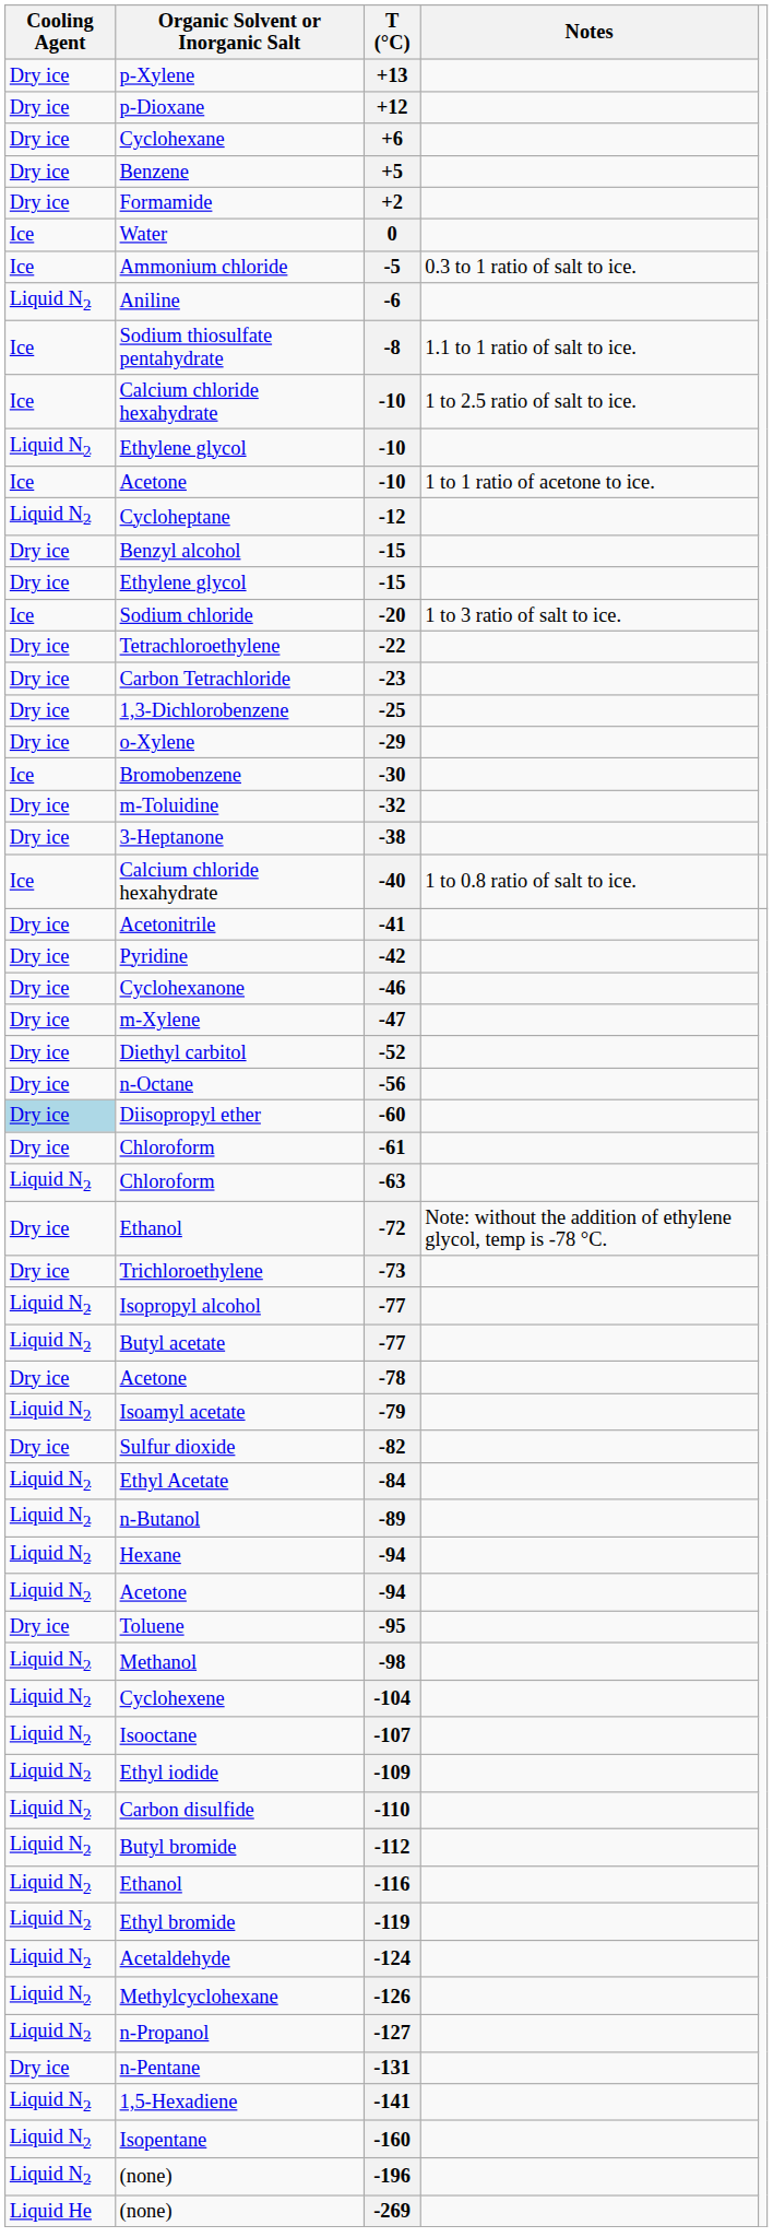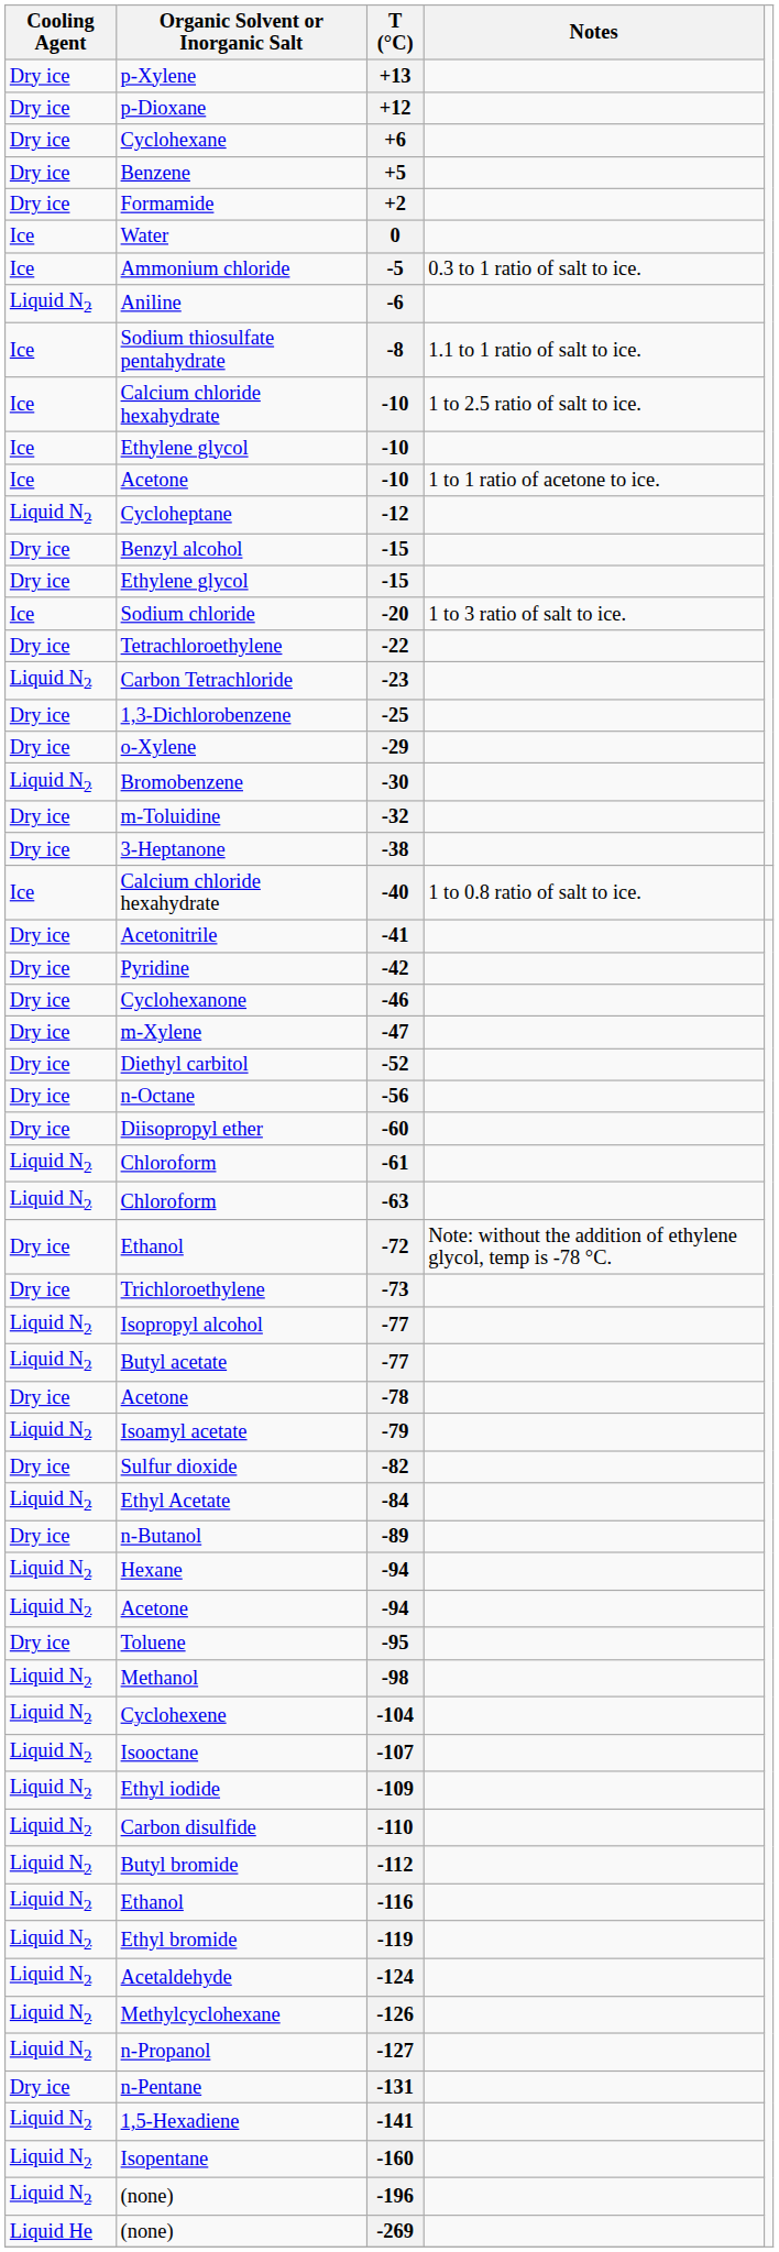 <table class="wikitable sortable">
 <tr>
 <th scope="col">Cooling Agent</th>
 <th scope="col">Organic Solvent or Inorganic Salt</th>
 <th scope="col">T (°C)</th>
 <th scope="col">Notes</th>
 </tr>
 <tr>
 <td><a href='#'>Dry ice</a></td>
 <td><a href='#'>p-Xylene</a></td>
 <th scope="row" style="text-align:center">+13</th>
 <td></td>
 </tr>
 <tr>
 <td><a href='#'>Dry ice</a></td>
 <td><a href='#'>p-Dioxane</a></td>
 <th scope="row" style="text-align:center">+12</th>
 <td></td>
 </tr>
 <tr>
 <td><a href='#'>Dry ice</a></td>
 <td><a href='#'>Cyclohexane</a></td>
 <th scope="row" style="text-align:center">+6</th>
 <td></td>
 </tr>
 <tr>
 <td><a href='#'>Dry ice</a></td>
 <td><a href='#'>Benzene</a></td>
 <th scope="row" style="text-align:center">+5</th>
 <td></td>
 </tr>
 <tr>
 <td><a href='#'>Dry ice</a></td>
 <td><a href='#'>Formamide</a></td>
 <th scope="row" style="text-align:center">+2</th>
 <td></td>
 </tr>
 <tr>
 <td><a href='#'>Ice</a></td>
 <td><a href='#'>Water</a></td>
 <th scope="row" style="text-align:center">0</th>
 <td></td>
 </tr>
 <tr>
 <td><a href='#'>Ice</a></td>
 <td><a href='#'>Ammonium chloride</a></td>
 <th scope="row" style="text-align:center">-5</th>
 <td>0.3 to 1 ratio of salt to ice.</td>
 </tr>
 <tr>
 <td><a href='#'>Liquid N<sub>2</sub></a></td>
 <td><a href='#'>Aniline</a></td>
 <th scope="row" style="text-align:center">-6</th>
 <td></td>
 </tr>
 <tr>
 <td><a href='#'>Ice</a></td>
 <td><a href='#'>Sodium thiosulfate pentahydrate</a></td>
 <th scope="row" style="text-align:center">-8</th>
 <td>1.1 to 1 ratio of salt to ice.</td>
 </tr>
 <tr>
 <td><a href='#'>Ice</a></td>
 <td><a href='#'>Calcium chloride hexahydrate</a></td>
 <th scope="row" style="text-align:center">-10</th>
 <td>1 to 2.5 ratio of salt to ice.</td>
 </tr>
 <tr>
-<td><a href='#'>Liquid N<sub>2</sub></a></td>
+<td><a href='#'>Ice</a></td>
 <td><a href='#'>Ethylene glycol</a></td>
 <th scope="row" style="text-align:center">-10</th>
 <td></td>
 </tr>
 <tr>
 <td><a href='#'>Ice</a></td>
 <td><a href='#'>Acetone</a></td>
 <th scope="row" style="text-align:center">-10</th>
 <td>1 to 1 ratio of acetone to ice.</td>
 </tr>
 <tr>
 <td><a href='#'>Liquid N<sub>2</sub></a></td>
 <td><a href='#'>Cycloheptane</a></td>
 <th scope="row" style="text-align:center">-12</th>
 <td></td>
 </tr>
 <tr>
 <td><a href='#'>Dry ice</a></td>
 <td><a href='#'>Benzyl alcohol</a></td>
 <th scope="row" style="text-align:center">-15</th>
 <td></td>
 </tr>
 <tr>
 <td><a href='#'>Dry ice</a></td>
 <td><a href='#'>Ethylene glycol</a></td>
 <th scope="row" style="text-align:center">-15</th>
 <td></td>
 </tr>
 <tr>
 <td><a href='#'>Ice</a></td>
 <td><a href='#'>Sodium chloride</a></td>
 <th scope="row" style="text-align:center">-20</th>
 <td>1 to 3 ratio of salt to ice.</td>
 </tr>
 <tr>
 <td><a href='#'>Dry ice</a></td>
 <td><a href='#'>Tetrachloroethylene</a></td>
 <th scope="row" style="text-align:center">-22</th>
 <td></td>
 </tr>
 <tr>
-<td><a href='#'>Dry ice</a></td>
+<td><a href='#'>Liquid N<sub>2</sub></a></td>
 <td><a href='#'>Carbon Tetrachloride</a></td>
 <th scope="row" style="text-align:center">-23</th>
 <td></td>
 </tr>
 <tr>
 <td><a href='#'>Dry ice</a></td>
 <td><a href='#'>1,3-Dichlorobenzene</a></td>
 <th scope="row" style="text-align:center">-25</th>
 <td></td>
 </tr>
 <tr>
 <td><a href='#'>Dry ice</a></td>
 <td><a href='#'>o-Xylene</a></td>
 <th scope="row" style="text-align:center">-29</th>
 <td></td>
 </tr>
 <tr>
-<td><a href='#'>Ice</a></td>
+<td><a href='#'>Liquid N<sub>2</sub></a></td>
 <td><a href='#'>Bromobenzene</a></td>
 <th scope="row" style="text-align:center">-30</th>
 <td></td>
 </tr>
 <tr>
 <td><a href='#'>Dry ice</a></td>
 <td><a href='#'>m-Toluidine</a></td>
 <th scope="row" style="text-align:center">-32</th>
 <td></td>
 </tr>
 <tr>
 <td><a href='#'>Dry ice</a></td>
 <td><a href='#'>3-Heptanone</a></td>
 <th scope="row" style="text-align:center">-38</th>
 <td></td>
 </tr>
 <tr>
 <td><a href='#'>Ice</a></td>
 <td><a href='#'>Calcium chloride</a> hexahydrate</td>
 <th scope="row" style="text-align:center">-40</th>
 <td>1 to 0.8 ratio of salt to ice.</td>
 <td></td>
 </tr>
 <tr>
 <td><a href='#'>Dry ice</a></td>
 <td><a href='#'>Acetonitrile</a></td>
 <th scope="row" style="text-align:center">-41</th>
 <td></td>
 </tr>
 <tr>
 <td><a href='#'>Dry ice</a></td>
 <td><a href='#'>Pyridine</a></td>
 <th scope="row" style="text-align:center">-42</th>
 <td></td>
 </tr>
 <tr>
 <td><a href='#'>Dry ice</a></td>
 <td><a href='#'>Cyclohexanone</a></td>
 <th scope="row" style="text-align:center">-46</th>
 <td></td>
 </tr>
 <tr>
 <td><a href='#'>Dry ice</a></td>
 <td><a href='#'>m-Xylene</a></td>
 <th scope="row" style="text-align:center">-47</th>
 <td></td>
 </tr>
 <tr>
 <td><a href='#'>Dry ice</a></td>
 <td><a href='#'>Diethyl carbitol</a></td>
 <th scope="row" style="text-align:center">-52</th>
 <td></td>
 </tr>
 <tr>
 <td><a href='#'>Dry ice</a></td>
 <td><a href='#'>n-Octane</a></td>
 <th scope="row" style="text-align:center">-56</th>
 <td></td>
 </tr>
 <tr>
-<td style="background: lightblue;"><a href='#'>Dry ice</a></td>
+<td><a href='#'>Dry ice</a></td>
 <td><a href='#'>Diisopropyl ether</a></td>
 <th scope="row" style="text-align:center">-60</th>
 <td></td>
 </tr>
 <tr>
-<td><a href='#'>Dry ice</a></td>
+<td><a href='#'>Liquid N<sub>2</sub></a></td>
 <td><a href='#'>Chloroform</a></td>
 <th scope="row" style="text-align:center">-61</th>
 <td></td>
 </tr>
 <tr>
 <td><a href='#'>Liquid N<sub>2</sub></a></td>
 <td><a href='#'>Chloroform</a></td>
 <th scope="row" style="text-align:center">-63</th>
 <td></td>
 </tr>
 <tr>
 <td><a href='#'>Dry ice</a></td>
 <td><a href='#'>Ethanol</a></td>
 <th scope="row" style="text-align:center">-72</th>
 <td>Note: without the addition of ethylene glycol, temp is -78 °C.</td>
 </tr>
 <tr>
 <td><a href='#'>Dry ice</a></td>
 <td><a href='#'>Trichloroethylene</a></td>
 <th scope="row" style="text-align:center">-73</th>
 <td></td>
 </tr>
 <tr>
 <td><a href='#'>Liquid N<sub>2</sub></a></td>
 <td><a href='#'>Isopropyl alcohol</a></td>
 <th scope="row" style="text-align:center">-77</th>
 <td></td>
 </tr>
 <tr>
 <td><a href='#'>Liquid N<sub>2</sub></a></td>
 <td><a href='#'>Butyl acetate</a></td>
 <th scope="row" style="text-align:center">-77</th>
 <td></td>
 </tr>
 <tr>
 <td><a href='#'>Dry ice</a></td>
 <td><a href='#'>Acetone</a></td>
 <th scope="row" style="text-align:center">-78</th>
 <td></td>
 </tr>
 <tr>
 <td><a href='#'>Liquid N<sub>2</sub></a></td>
 <td><a href='#'>Isoamyl acetate</a></td>
 <th scope="row" style="text-align:center">-79</th>
 <td></td>
 </tr>
 <tr>
 <td><a href='#'>Dry ice</a></td>
 <td><a href='#'>Sulfur dioxide</a></td>
 <th scope="row" style="text-align:center">-82</th>
 <td></td>
 </tr>
 <tr>
 <td><a href='#'>Liquid N<sub>2</sub></a></td>
 <td><a href='#'>Ethyl Acetate</a></td>
 <th scope="row" style="text-align:center">-84</th>
 <td></td>
 </tr>
 <tr>
-<td><a href='#'>Liquid N<sub>2</sub></a></td>
+<td><a href='#'>Dry ice</a></td>
 <td><a href='#'>n-Butanol</a></td>
 <th scope="row" style="text-align:center">-89</th>
 <td></td>
 </tr>
 <tr>
 <td><a href='#'>Liquid N<sub>2</sub></a></td>
 <td><a href='#'>Hexane</a></td>
 <th scope="row" style="text-align:center">-94</th>
 <td></td>
 </tr>
 <tr>
 <td><a href='#'>Liquid N<sub>2</sub></a></td>
 <td><a href='#'>Acetone</a></td>
 <th scope="row" style="text-align:center">-94</th>
 <td></td>
 </tr>
 <tr>
 <td><a href='#'>Dry ice</a></td>
 <td><a href='#'>Toluene</a></td>
 <th scope="row" style="text-align:center">-95</th>
 <td></td>
 </tr>
 <tr>
 <td><a href='#'>Liquid N<sub>2</sub></a></td>
 <td><a href='#'>Methanol</a></td>
 <th scope="row" style="text-align:center">-98</th>
 <td></td>
 </tr>
 <tr>
 <td><a href='#'>Liquid N<sub>2</sub></a></td>
 <td><a href='#'>Cyclohexene</a></td>
 <th scope="row" style="text-align:center">-104</th>
 <td></td>
 </tr>
 <tr>
 <td><a href='#'>Liquid N<sub>2</sub></a></td>
 <td><a href='#'>Isooctane</a></td>
 <th scope="row" style="text-align:center">-107</th>
 <td></td>
 </tr>
 <tr>
 <td><a href='#'>Liquid N<sub>2</sub></a></td>
 <td><a href='#'>Ethyl iodide</a></td>
 <th scope="row" style="text-align:center">-109</th>
 <td></td>
 </tr>
 <tr>
 <td><a href='#'>Liquid N<sub>2</sub></a></td>
 <td><a href='#'>Carbon disulfide</a></td>
 <th scope="row" style="text-align:center">-110</th>
 <td></td>
 </tr>
 <tr>
 <td><a href='#'>Liquid N<sub>2</sub></a></td>
 <td><a href='#'>Butyl bromide</a></td>
 <th scope="row" style="text-align:center">-112</th>
 <td></td>
 </tr>
 <tr>
 <td><a href='#'>Liquid N<sub>2</sub></a></td>
 <td><a href='#'>Ethanol</a></td>
 <th scope="row" style="text-align:center">-116</th>
 <td></td>
 </tr>
 <tr>
 <td><a href='#'>Liquid N<sub>2</sub></a></td>
 <td><a href='#'>Ethyl bromide</a></td>
 <th scope="row" style="text-align:center">-119</th>
 <td></td>
 </tr>
 <tr>
 <td><a href='#'>Liquid N<sub>2</sub></a></td>
 <td><a href='#'>Acetaldehyde</a></td>
 <th scope="row" style="text-align:center">-124</th>
 <td></td>
 </tr>
 <tr>
 <td><a href='#'>Liquid N<sub>2</sub></a></td>
 <td><a href='#'>Methylcyclohexane</a></td>
 <th scope="row" style="text-align:center">-126</th>
 <td></td>
 </tr>
 <tr>
 <td><a href='#'>Liquid N<sub>2</sub></a></td>
 <td><a href='#'>n-Propanol</a></td>
 <th scope="row" style="text-align:center">-127</th>
 <td></td>
 </tr>
 <tr>
 <td><a href='#'>Dry ice</a></td>
 <td><a href='#'>n-Pentane</a></td>
 <th scope="row" style="text-align:center">-131</th>
 <td></td>
 </tr>
 <tr>
 <td><a href='#'>Liquid N<sub>2</sub></a></td>
 <td><a href='#'>1,5-Hexadiene</a></td>
 <th scope="row" style="text-align:center">-141</th>
 <td></td>
 </tr>
 <tr>
 <td><a href='#'>Liquid N<sub>2</sub></a></td>
 <td><a href='#'>Isopentane</a></td>
 <th scope="row" style="text-align:center">-160</th>
 <td></td>
 </tr>
 <tr>
 <td><a href='#'>Liquid N<sub>2</sub></a></td>
 <td>(none)</td>
 <th scope="row" style="text-align:center">-196</th>
 <td></td>
 </tr>
 <tr>
 <td><a href='#'>Liquid He</a></td>
 <td>(none)</td>
 <th scope="row" style="text-align:center">-269</th>
 <td></td>
 </tr>
 <tr>
 </tr>
 </table>
